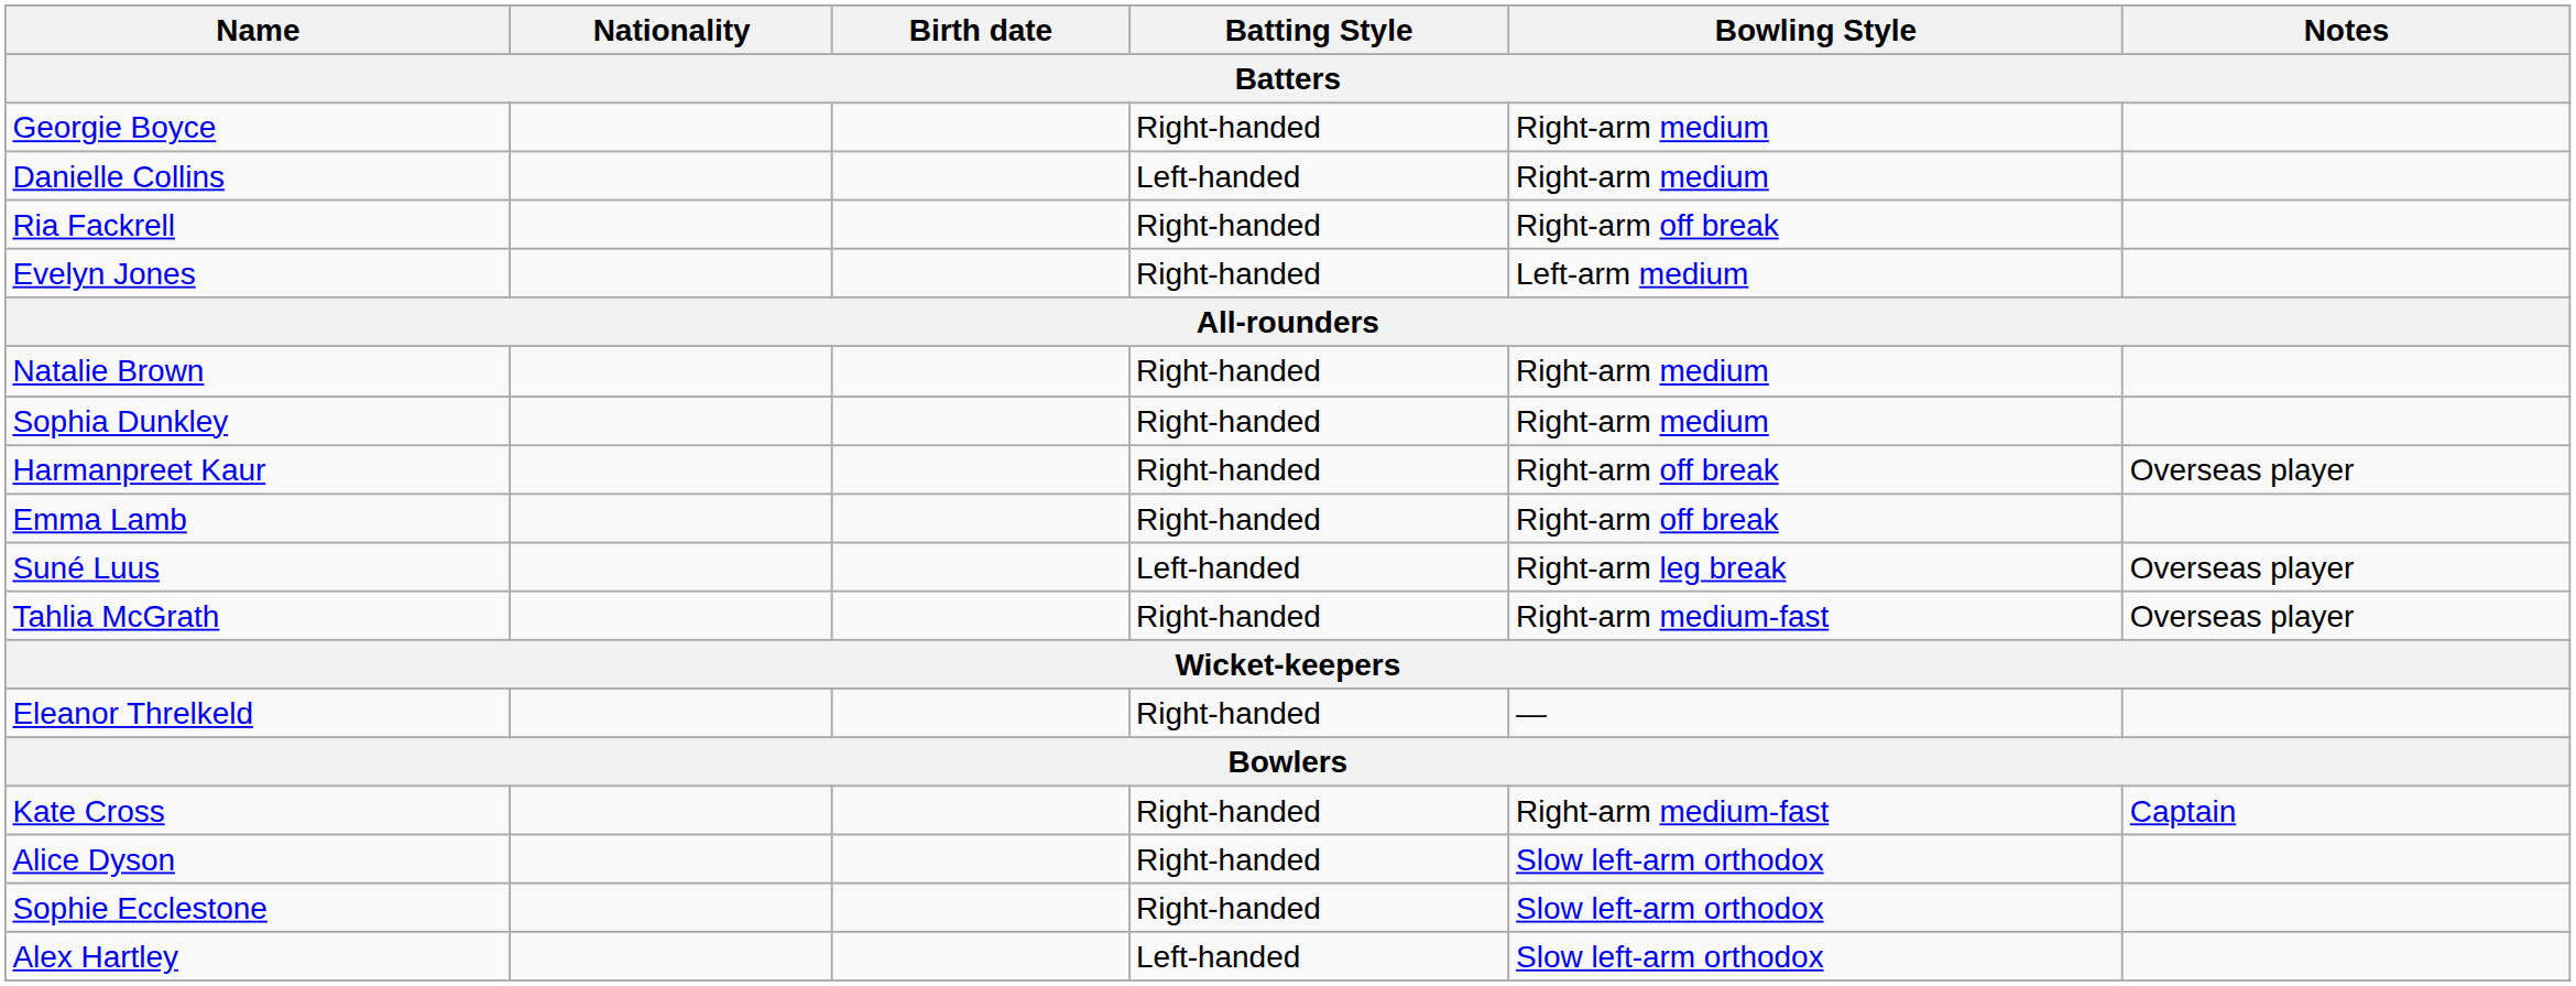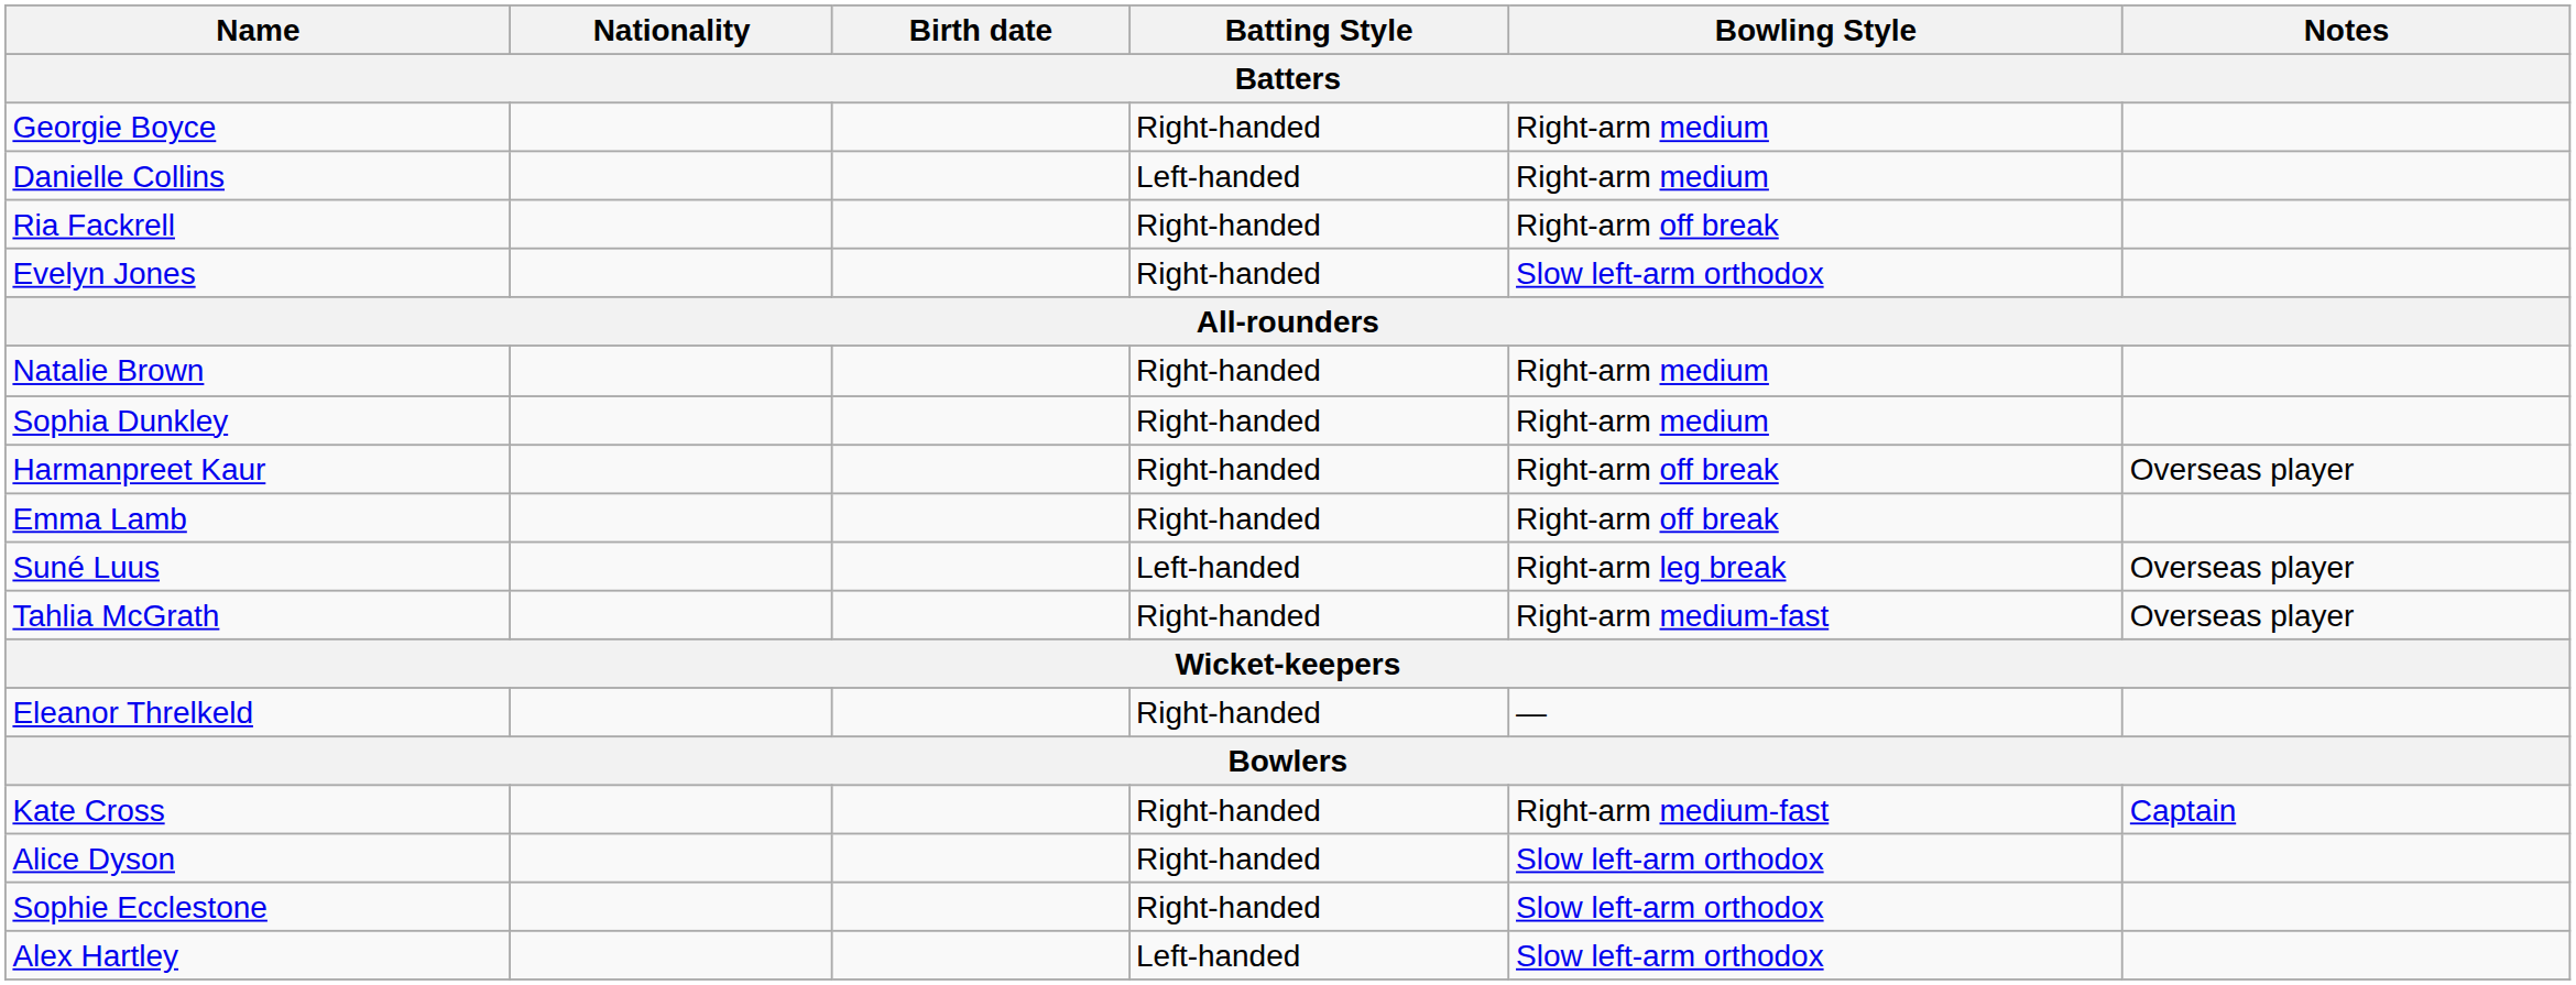 <table class="wikitable"  style="font-size:95%; width:80%;">
 <tr>
 <th>Name</th>
 <th>Nationality</th>
 <th>Birth date</th>
 <th>Batting Style</th>
 <th>Bowling Style</th>
 <th>Notes</th>
 </tr>
 <tr>
 <th colspan="7">Batters</th>
 </tr>
 <tr>
 <td><a href='#'>Georgie Boyce</a></td>
 <td></td>
 <td></td>
 <td>Right-handed</td>
 <td>Right-arm <a href='#'>medium</a></td>
 <td></td>
 </tr>
 <tr>
 <td><a href='#'>Danielle Collins</a></td>
 <td></td>
 <td></td>
 <td>Left-handed</td>
 <td>Right-arm <a href='#'>medium</a></td>
 <td></td>
 </tr>
 <tr>
 <td><a href='#'>Ria Fackrell</a></td>
 <td></td>
 <td></td>
 <td>Right-handed</td>
 <td>Right-arm <a href='#'>off break</a></td>
 <td></td>
 </tr>
 <tr>
 <td><a href='#'>Evelyn Jones</a></td>
 <td></td>
 <td></td>
 <td>Right-handed</td>
-<td>Left-arm <a href='#'>medium</a></td>
+<td><a href='#'>Slow left-arm orthodox</a></td>
 <td></td>
 </tr>
 <tr>
 <th colspan="7">All-rounders</th>
 </tr>
 <tr>
 <td><a href='#'>Natalie Brown</a></td>
 <td></td>
 <td></td>
 <td>Right-handed</td>
 <td>Right-arm <a href='#'>medium</a></td>
 <td></td>
 </tr>
 <tr>
 <td><a href='#'>Sophia Dunkley</a></td>
 <td></td>
 <td></td>
 <td>Right-handed</td>
 <td>Right-arm <a href='#'>medium</a></td>
 <td></td>
 </tr>
 <tr>
 <td><a href='#'>Harmanpreet Kaur</a></td>
 <td></td>
 <td></td>
 <td>Right-handed</td>
 <td>Right-arm <a href='#'>off break</a></td>
 <td>Overseas player</td>
 </tr>
 <tr>
 <td><a href='#'>Emma Lamb</a></td>
 <td></td>
 <td></td>
 <td>Right-handed</td>
 <td>Right-arm <a href='#'>off break</a></td>
 <td></td>
 </tr>
 <tr>
 <td><a href='#'>Suné Luus</a></td>
 <td></td>
 <td></td>
 <td>Left-handed</td>
 <td>Right-arm <a href='#'>leg break</a></td>
 <td>Overseas player</td>
 </tr>
 <tr>
 <td><a href='#'>Tahlia McGrath</a></td>
 <td></td>
 <td></td>
 <td>Right-handed</td>
 <td>Right-arm <a href='#'>medium-fast</a></td>
 <td>Overseas player</td>
 </tr>
 <tr>
 <th colspan="7">Wicket-keepers</th>
 </tr>
 <tr>
 <td><a href='#'>Eleanor Threlkeld</a></td>
 <td></td>
 <td></td>
 <td>Right-handed</td>
 <td>—</td>
 <td></td>
 </tr>
 <tr>
 <th colspan="7">Bowlers</th>
 </tr>
 <tr>
 <td><a href='#'>Kate Cross</a></td>
 <td></td>
 <td></td>
 <td>Right-handed</td>
 <td>Right-arm <a href='#'>medium-fast</a></td>
 <td><a href='#'>Captain</a></td>
 </tr>
 <tr>
 <td><a href='#'>Alice Dyson</a></td>
 <td></td>
 <td></td>
 <td>Right-handed</td>
 <td><a href='#'>Slow left-arm orthodox</a></td>
 <td></td>
 </tr>
 <tr>
 <td><a href='#'>Sophie Ecclestone</a></td>
 <td></td>
 <td></td>
 <td>Right-handed</td>
 <td><a href='#'>Slow left-arm orthodox</a></td>
 <td></td>
 </tr>
 <tr>
 <td><a href='#'>Alex Hartley</a></td>
 <td></td>
 <td></td>
 <td>Left-handed</td>
 <td><a href='#'>Slow left-arm orthodox</a></td>
 <td></td>
 </tr>
 </table>
